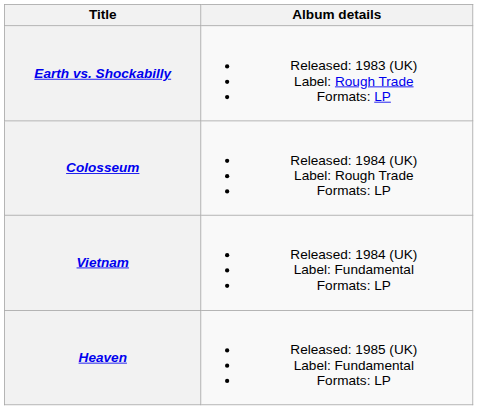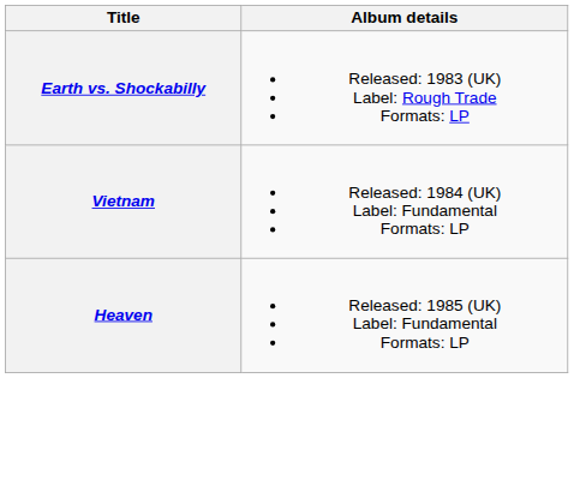 <table class="wikitable plainrowheaders" style="text-align:center;">
 <tr>
 <th scope="col" rowspan="1" style="width:14em;">Title</th>
 <th scope="col" rowspan="1" style="width:19.5em;">Album details</th>
 </tr>
 <tr>
 <th scope="row"><em><a href='#'>Earth vs. Shockabilly</a></em></th>
 <td><br><ul><li>Released: 1983 <span>(UK)</span></li><li>Label: <a href='#'>Rough Trade</a></li><li>Formats: <a href='#'>LP</a></li></ul></td>
 </tr>
 <tr>
-<th scope="row"><em><a href='#'>Colosseum</a></em></th>
-<td><br><ul><li>Released: 1984 <span>(UK)</span></li><li>Label: Rough Trade</li><li>Formats: LP</li></ul></td>
-</tr>
-<tr>
 <th scope="row"><em><a href='#'>Vietnam</a></em></th>
 <td><br><ul><li>Released: 1984 <span>(UK)</span></li><li>Label: Fundamental</li><li>Formats: LP</li></ul></td>
 </tr>
 <tr>
 <th scope="row"><em><a href='#'>Heaven</a></em></th>
 <td><br><ul><li>Released: 1985 <span>(UK)</span></li><li>Label: Fundamental</li><li>Formats: LP</li></ul></td>
 </tr>
 </table>
